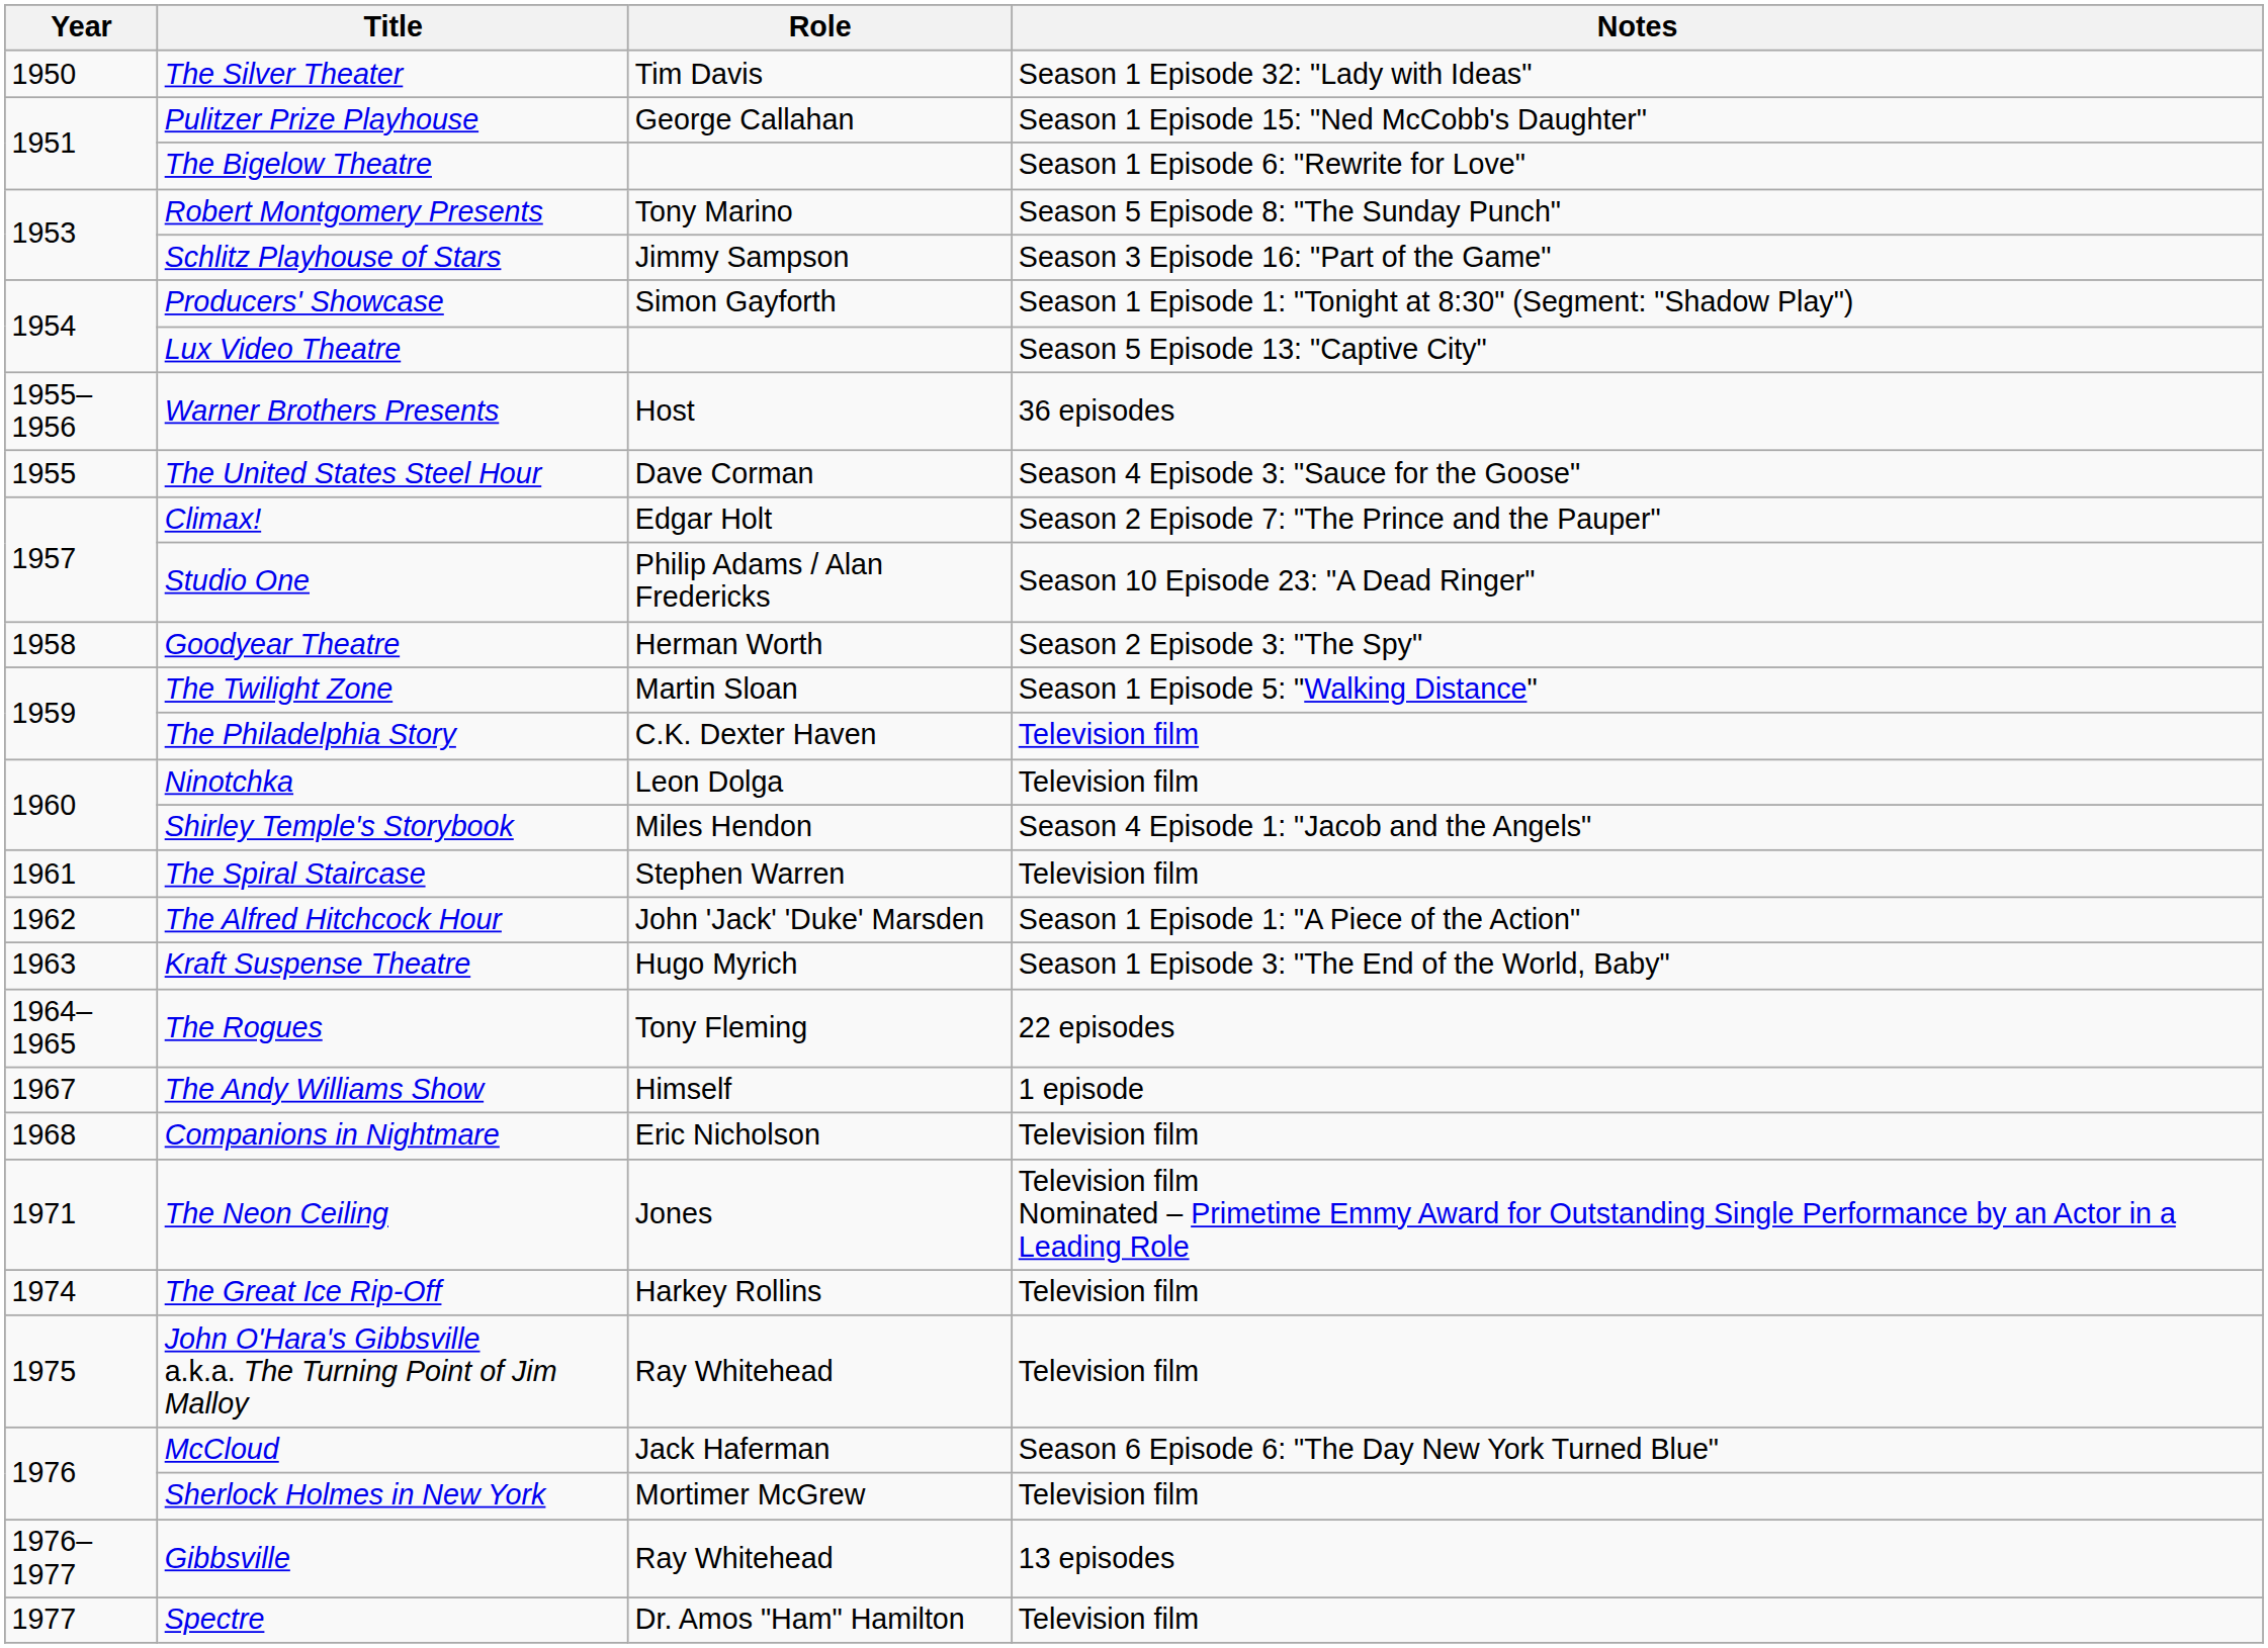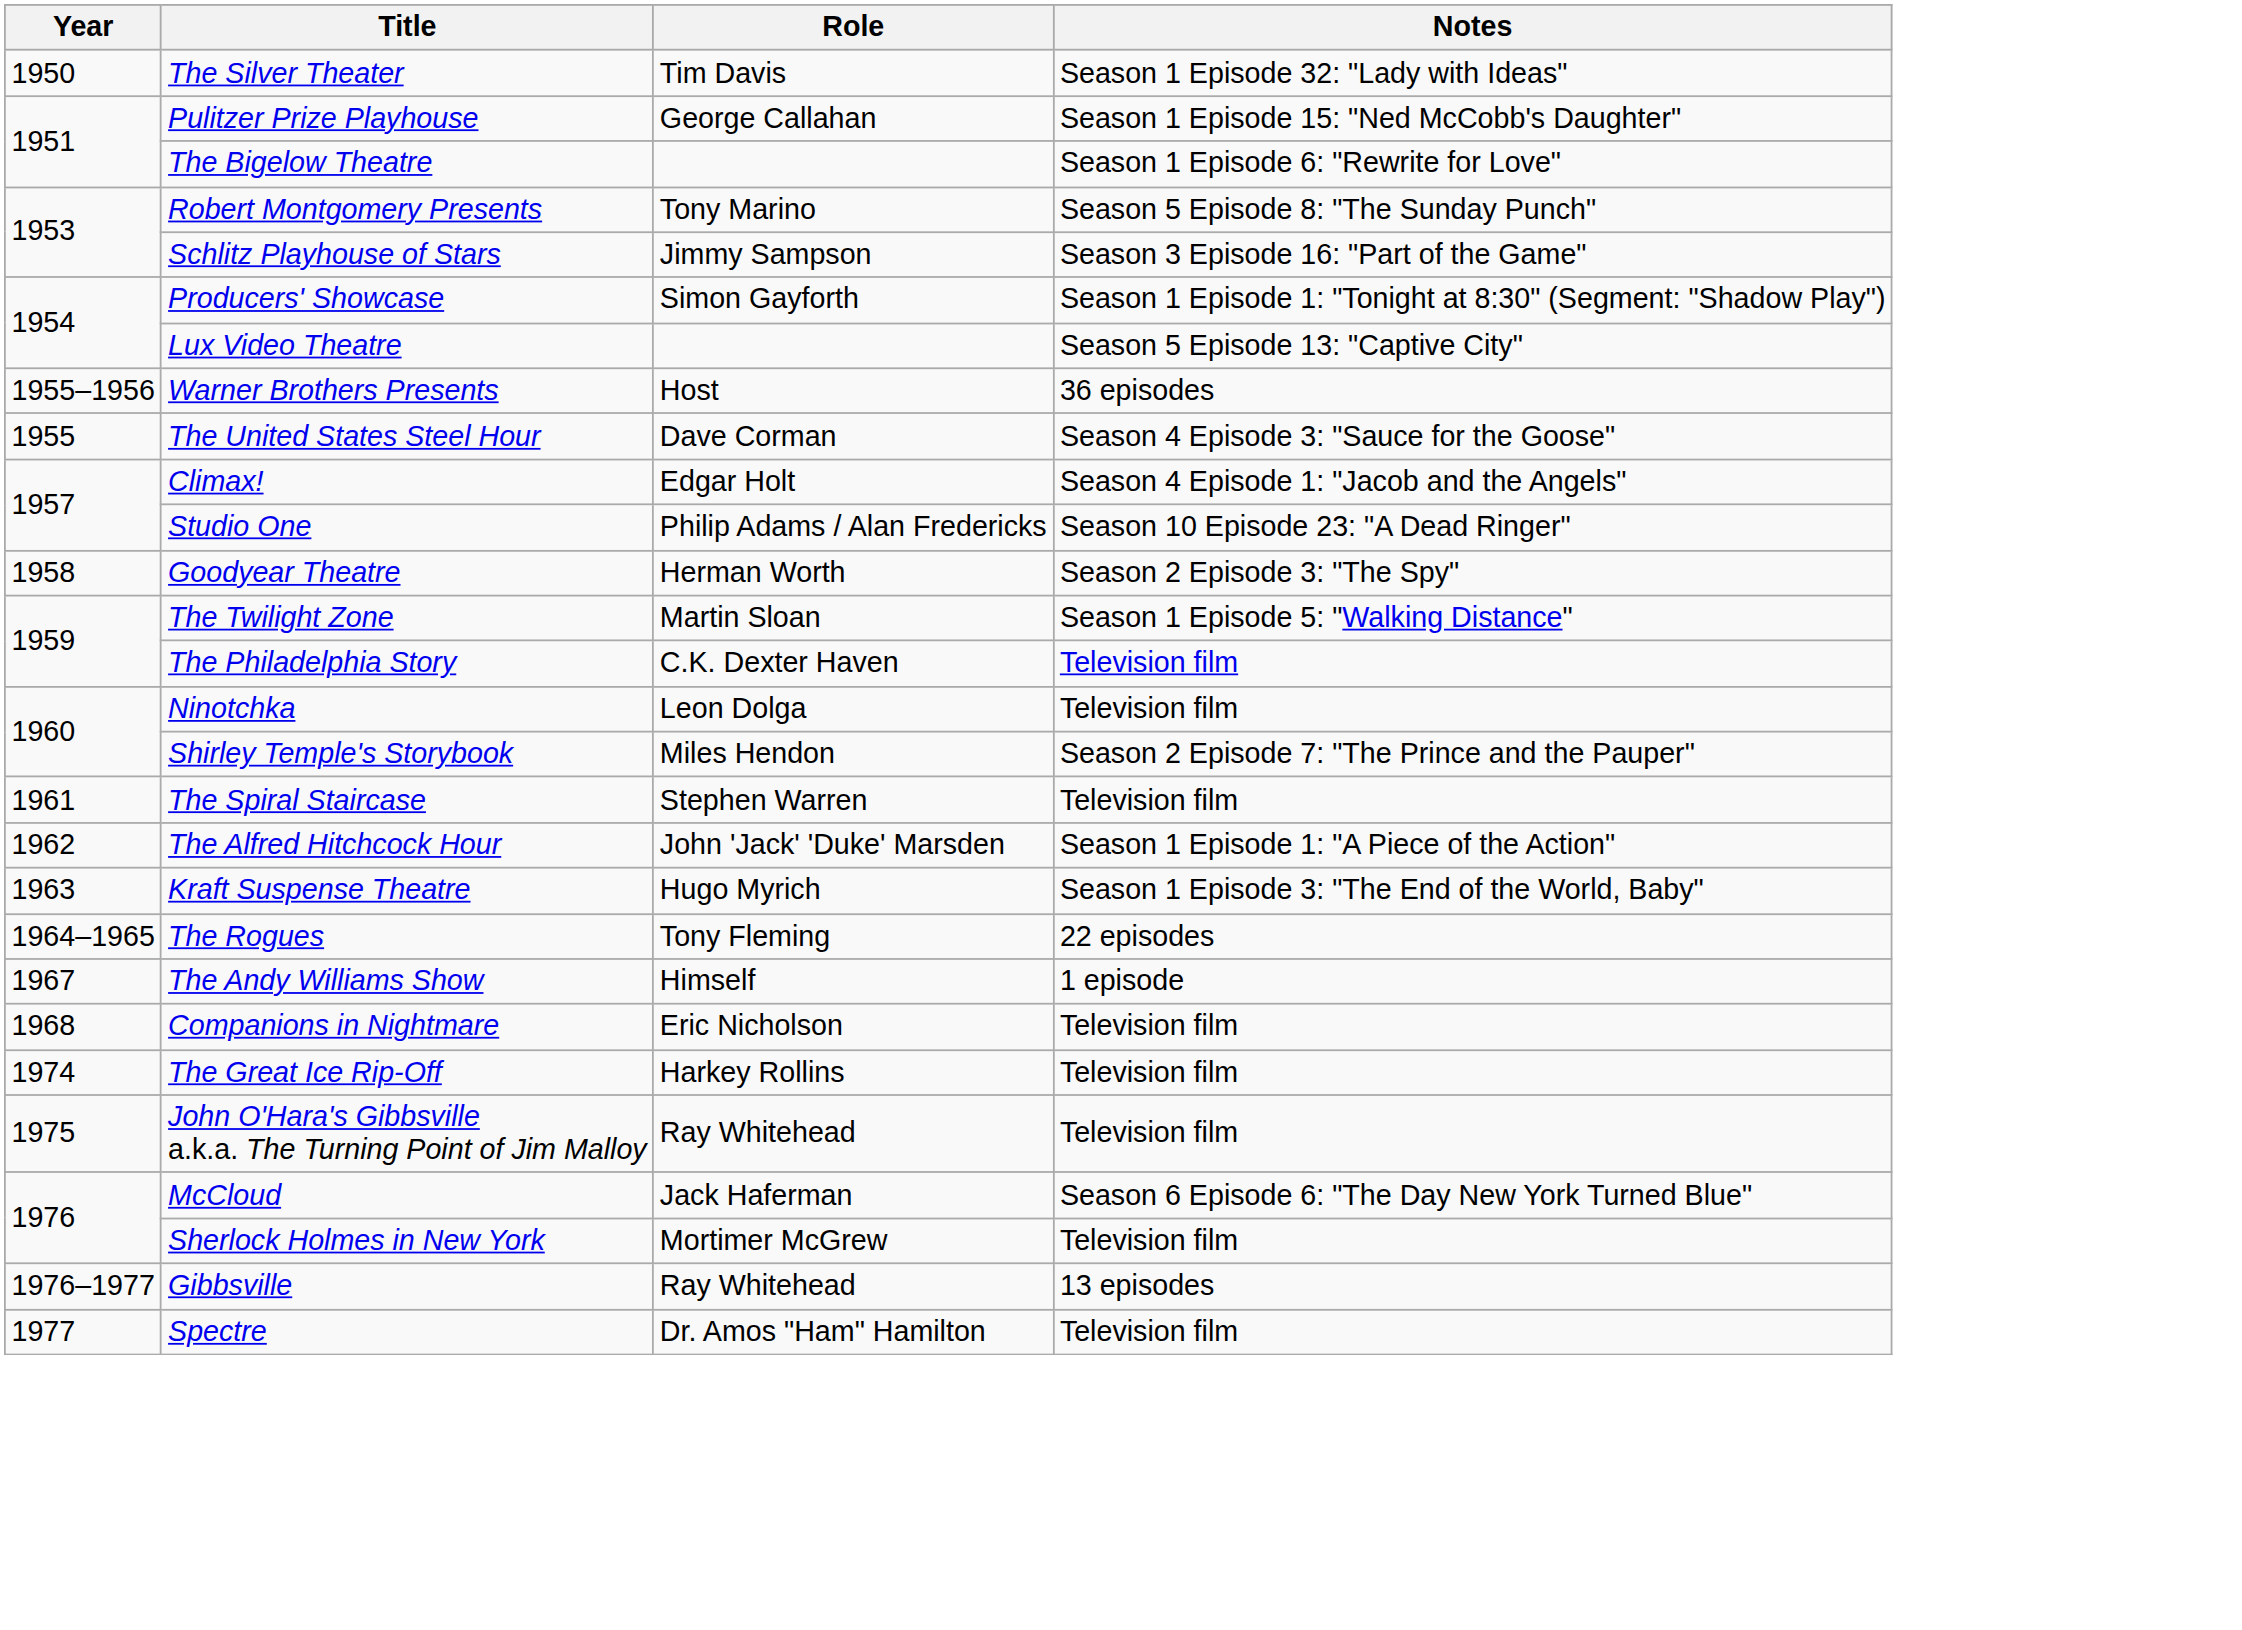 <table class="wikitable">
 <tr style="background:#ccc; text-align:center;">
 <th>Year</th>
 <th>Title</th>
 <th>Role</th>
 <th>Notes</th>
 </tr>
 <tr>
 <td>1950</td>
 <td><em><a href='#'>The Silver Theater</a></em></td>
 <td>Tim Davis</td>
 <td>Season 1 Episode 32: "Lady with Ideas"</td>
 </tr>
 <tr>
 <td rowspan=2>1951</td>
 <td><em><a href='#'>Pulitzer Prize Playhouse</a></em></td>
 <td>George Callahan</td>
 <td>Season 1 Episode 15: "Ned McCobb's Daughter"</td>
 </tr>
 <tr>
 <td><em><a href='#'>The Bigelow Theatre</a></em></td>
 <td></td>
 <td>Season 1 Episode 6: "Rewrite for Love"</td>
 </tr>
 <tr>
 <td rowspan=2>1953</td>
 <td><em><a href='#'>Robert Montgomery Presents</a></em></td>
 <td>Tony Marino</td>
 <td>Season 5 Episode 8: "The Sunday Punch"</td>
 </tr>
 <tr>
 <td><em><a href='#'>Schlitz Playhouse of Stars</a></em></td>
 <td>Jimmy Sampson</td>
 <td>Season 3 Episode 16: "Part of the Game"</td>
 </tr>
 <tr>
 <td rowspan=2>1954</td>
 <td><em><a href='#'>Producers' Showcase</a></em></td>
 <td>Simon Gayforth</td>
 <td>Season 1 Episode 1: "Tonight at 8:30" (Segment: "Shadow Play")</td>
 </tr>
 <tr>
 <td><em><a href='#'>Lux Video Theatre</a></em></td>
 <td></td>
 <td>Season 5 Episode 13: "Captive City"</td>
 </tr>
 <tr>
 <td>1955–1956</td>
 <td><em><a href='#'>Warner Brothers Presents</a></em></td>
 <td>Host</td>
 <td>36 episodes</td>
 </tr>
 <tr>
 <td>1955</td>
 <td><em><a href='#'>The United States Steel Hour</a></em></td>
 <td>Dave Corman</td>
 <td>Season 4 Episode 3: "Sauce for the Goose"</td>
 </tr>
 <tr>
 <td rowspan=2>1957</td>
 <td><em><a href='#'>Climax!</a></em></td>
 <td>Edgar Holt</td>
-<td>Season 2 Episode 7: "The Prince and the Pauper"</td>
+<td>Season 4 Episode 1: "Jacob and the Angels"</td>
 </tr>
 <tr>
 <td><em><a href='#'>Studio One</a></em></td>
 <td>Philip Adams / Alan Fredericks</td>
 <td>Season 10 Episode 23: "A Dead Ringer"</td>
 </tr>
 <tr>
 <td>1958</td>
 <td><em><a href='#'>Goodyear Theatre</a></em></td>
 <td>Herman Worth</td>
 <td>Season 2 Episode 3: "The Spy"</td>
 </tr>
 <tr>
 <td rowspan=2>1959</td>
 <td><em><a href='#'>The Twilight Zone</a></em></td>
 <td>Martin Sloan</td>
 <td>Season 1 Episode 5: "<a href='#'>Walking Distance</a>"</td>
 </tr>
 <tr>
 <td><em><a href='#'>The Philadelphia Story</a></em></td>
 <td>C.K. Dexter Haven</td>
 <td><a href='#'>Television film</a></td>
 </tr>
 <tr>
 <td rowspan=2>1960</td>
 <td><em><a href='#'>Ninotchka</a></em></td>
 <td>Leon Dolga</td>
 <td>Television film</td>
 </tr>
 <tr>
 <td><em><a href='#'>Shirley Temple's Storybook</a></em></td>
 <td>Miles Hendon</td>
-<td>Season 4 Episode 1: "Jacob and the Angels"</td>
+<td>Season 2 Episode 7: "The Prince and the Pauper"</td>
 </tr>
 <tr>
 <td>1961</td>
 <td><em><a href='#'>The Spiral Staircase</a></em></td>
 <td>Stephen Warren</td>
 <td>Television film</td>
 </tr>
 <tr>
 <td>1962</td>
 <td><em><a href='#'>The Alfred Hitchcock Hour</a></em></td>
 <td>John 'Jack' 'Duke' Marsden</td>
 <td>Season 1 Episode 1: "A Piece of the Action"</td>
 </tr>
 <tr>
 <td>1963</td>
 <td><em><a href='#'>Kraft Suspense Theatre</a></em></td>
 <td>Hugo Myrich</td>
 <td>Season 1 Episode 3: "The End of the World, Baby"</td>
 </tr>
 <tr>
 <td>1964–1965</td>
 <td><em><a href='#'>The Rogues</a></em></td>
 <td>Tony Fleming</td>
 <td>22 episodes</td>
 </tr>
 <tr>
 <td>1967</td>
 <td><em><a href='#'>The Andy Williams Show</a></em></td>
 <td>Himself</td>
 <td>1 episode</td>
 </tr>
 <tr>
 <td>1968</td>
 <td><em><a href='#'>Companions in Nightmare</a></em></td>
 <td>Eric Nicholson</td>
 <td>Television film</td>
 </tr>
 <tr>
-<td>1971</td>
-<td><em><a href='#'>The Neon Ceiling</a></em></td>
-<td>Jones</td>
-<td>Television film<br>Nominated – <a href='#'>Primetime Emmy Award for Outstanding Single Performance by an Actor in a Leading Role</a></td>
-</tr>
-<tr>
 <td>1974</td>
 <td><em><a href='#'>The Great Ice Rip-Off</a></em></td>
 <td>Harkey Rollins</td>
 <td>Television film</td>
 </tr>
 <tr>
 <td>1975</td>
 <td><em><a href='#'>John O'Hara's Gibbsville</a></em><br>a.k.a. <em>The Turning Point of Jim Malloy</em></td>
 <td>Ray Whitehead</td>
 <td>Television film</td>
 </tr>
 <tr>
 <td rowspan="2">1976</td>
 <td><em><a href='#'>McCloud</a></em></td>
 <td>Jack Haferman</td>
 <td>Season 6 Episode 6: "The Day New York Turned Blue"</td>
 </tr>
 <tr>
 <td><em><a href='#'>Sherlock Holmes in New York</a></em></td>
 <td>Mortimer McGrew</td>
 <td>Television film</td>
 </tr>
 <tr>
 <td>1976–1977</td>
 <td><em><a href='#'>Gibbsville</a></em></td>
 <td>Ray Whitehead</td>
 <td>13 episodes</td>
 </tr>
 <tr>
 <td>1977</td>
 <td><em><a href='#'>Spectre</a></em></td>
 <td>Dr. Amos "Ham" Hamilton</td>
 <td>Television film</td>
 </tr>
 </table>
